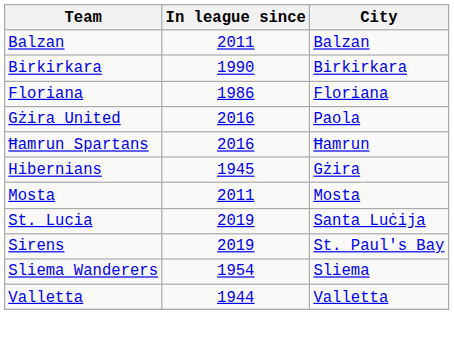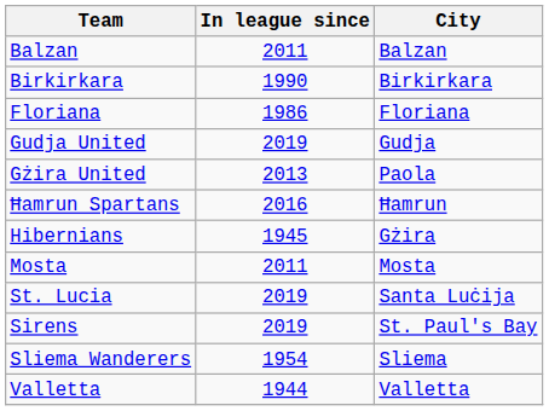 <table class="wikitable sortable">
 <tr>
 <th>Team</th>
 <th>In league since</th>
 <th>City</th>
 </tr>
 <tr>
 <td><a href='#'>Balzan</a></td>
 <td align="center"><a href='#'>2011</a></td>
 <td><a href='#'>Balzan</a></td>
 </tr>
 <tr>
 <td><a href='#'>Birkirkara</a></td>
 <td align="center"><a href='#'>1990</a></td>
 <td><a href='#'>Birkirkara</a></td>
 </tr>
 <tr>
 <td><a href='#'>Floriana</a></td>
 <td align="center"><a href='#'>1986</a></td>
 <td><a href='#'>Floriana</a></td>
 </tr>
 <tr>
+<td><a href='#'>Gudja United</a></td>
+<td align="center"><a href='#'>2019</a></td>
+<td><a href='#'>Gudja</a></td>
+</tr>
+<tr>
 <td><a href='#'>Gżira United</a></td>
-<td align="center"><a href='#'>2016</a></td>
+<td align="center"><a href='#'>2013</a></td>
 <td><a href='#'>Paola</a></td>
 </tr>
 <tr>
 <td><a href='#'>Ħamrun Spartans</a></td>
 <td align="center"><a href='#'>2016</a></td>
 <td><a href='#'>Ħamrun</a></td>
 </tr>
 <tr>
 <td><a href='#'>Hibernians</a></td>
 <td align="center"><a href='#'>1945</a></td>
 <td><a href='#'>Gżira</a></td>
 </tr>
 <tr>
 <td><a href='#'>Mosta</a></td>
 <td align="center"><a href='#'>2011</a></td>
 <td><a href='#'>Mosta</a></td>
 </tr>
 <tr>
 <td><a href='#'>St. Lucia</a></td>
 <td align="center"><a href='#'>2019</a></td>
 <td><a href='#'>Santa Luċija</a></td>
 </tr>
 <tr>
 <td><a href='#'>Sirens</a></td>
 <td align="center"><a href='#'>2019</a></td>
 <td><a href='#'>St. Paul's Bay</a></td>
 </tr>
 <tr>
 <td><a href='#'>Sliema Wanderers</a></td>
 <td align="center"><a href='#'>1954</a></td>
 <td><a href='#'>Sliema</a></td>
 </tr>
 <tr>
 <td><a href='#'>Valletta</a></td>
 <td align="center"><a href='#'>1944</a></td>
 <td><a href='#'>Valletta</a></td>
 </tr>
 <tr>
 </tr>
 </table>
